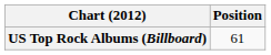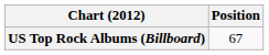 <table class="wikitable plainrowheaders" style="text-align:center">
 <tr>
 <th scope="col">Chart (2012)</th>
 <th scope="col">Position</th>
 </tr>
 <tr>
 <th scope="row">US Top Rock Albums (<em>Billboard</em>)</th>
-<td>61</td>
+<td>67</td>
 </tr>
 </table>
